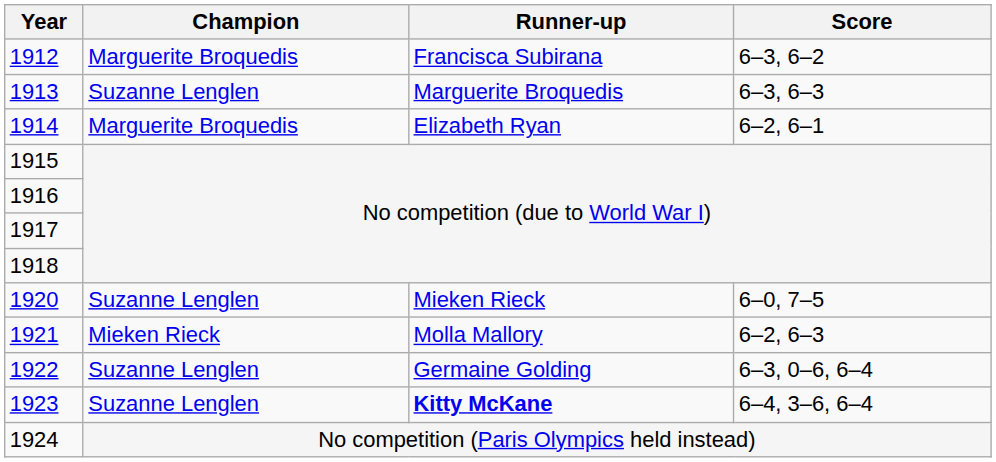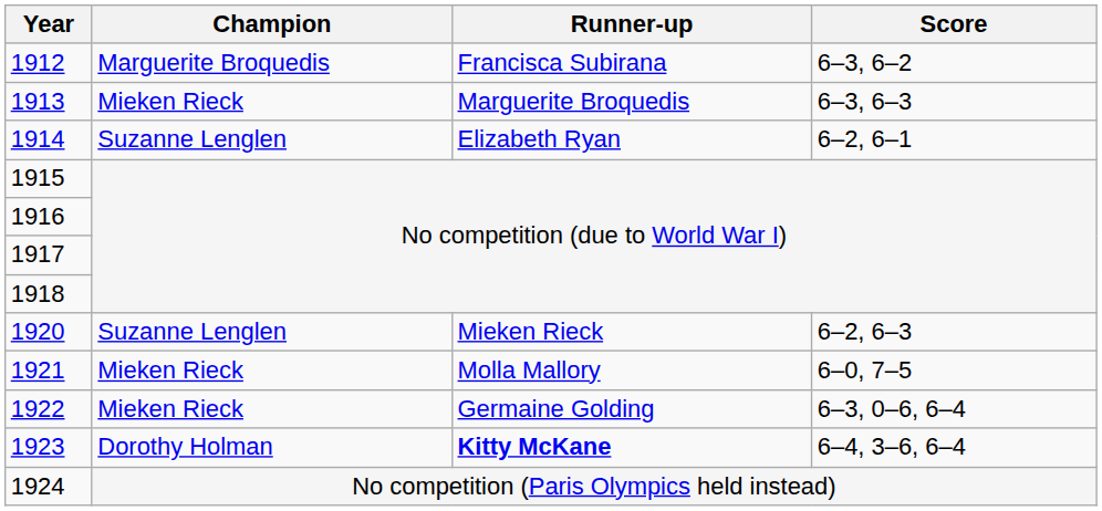 <table class="wikitable">
 <tr>
 <th style="width:50px;">Year</th>
 <th style="width:230px;">Champion</th>
 <th style="width:230px;">Runner-up</th>
 <th style="width:180px;">Score</th>
 </tr>
 <tr>
 <td><a href='#'>1912</a></td>
 <td> <a href='#'>Marguerite Broquedis</a></td>
 <td> <a href='#'>Francisca Subirana</a></td>
 <td>6–3, 6–2</td>
 </tr>
 <tr>
 <td><a href='#'>1913</a></td>
-<td> <a href='#'>Suzanne Lenglen</a></td>
+<td> <a href='#'>Mieken Rieck</a></td>
 <td> <a href='#'>Marguerite Broquedis</a></td>
 <td>6–3, 6–3</td>
 </tr>
 <tr>
 <td><a href='#'>1914</a></td>
-<td> <a href='#'>Marguerite Broquedis</a></td>
+<td> <a href='#'>Suzanne Lenglen</a></td>
 <td> <a href='#'>Elizabeth Ryan</a></td>
 <td>6–2, 6–1</td>
 </tr>
 <tr>
 <td>1915</td>
 <td rowspan=4 colspan=3 align="center" bgcolor="#F5F5F5">No competition (due to <a href='#'>World War I</a>)</td>
 </tr>
 <tr>
 <td>1916</td>
 </tr>
 <tr>
 <td>1917</td>
 </tr>
 <tr>
 <td>1918</td>
 </tr>
 <tr>
 <td><a href='#'>1920</a></td>
 <td> <a href='#'>Suzanne Lenglen</a></td>
 <td> <a href='#'>Mieken Rieck</a></td>
-<td>6–0, 7–5</td>
+<td>6–2, 6–3</td>
 </tr>
 <tr>
 <td><a href='#'>1921</a></td>
 <td> <a href='#'>Mieken Rieck</a></td>
 <td> <a href='#'>Molla Mallory</a></td>
-<td>6–2, 6–3</td>
+<td>6–0, 7–5</td>
 </tr>
 <tr>
 <td><a href='#'>1922</a></td>
-<td> <a href='#'>Suzanne Lenglen</a></td>
+<td> <a href='#'>Mieken Rieck</a></td>
 <td> <a href='#'>Germaine Golding</a></td>
 <td>6–3, 0–6, 6–4</td>
 </tr>
 <tr>
 <td><a href='#'>1923</a></td>
-<td> <a href='#'>Suzanne Lenglen</a></td>
+<td> <a href='#'>Dorothy Holman</a></td>
 <td><strong> <a href='#'>Kitty McKane</a></strong></td>
 <td>6–4, 3–6, 6–4</td>
 </tr>
 <tr>
 <td>1924</td>
 <td colspan=3 align="center" bgcolor="#F5F5F5">No competition (<a href='#'>Paris Olympics</a> held instead)</td>
 </tr>
 </table>
